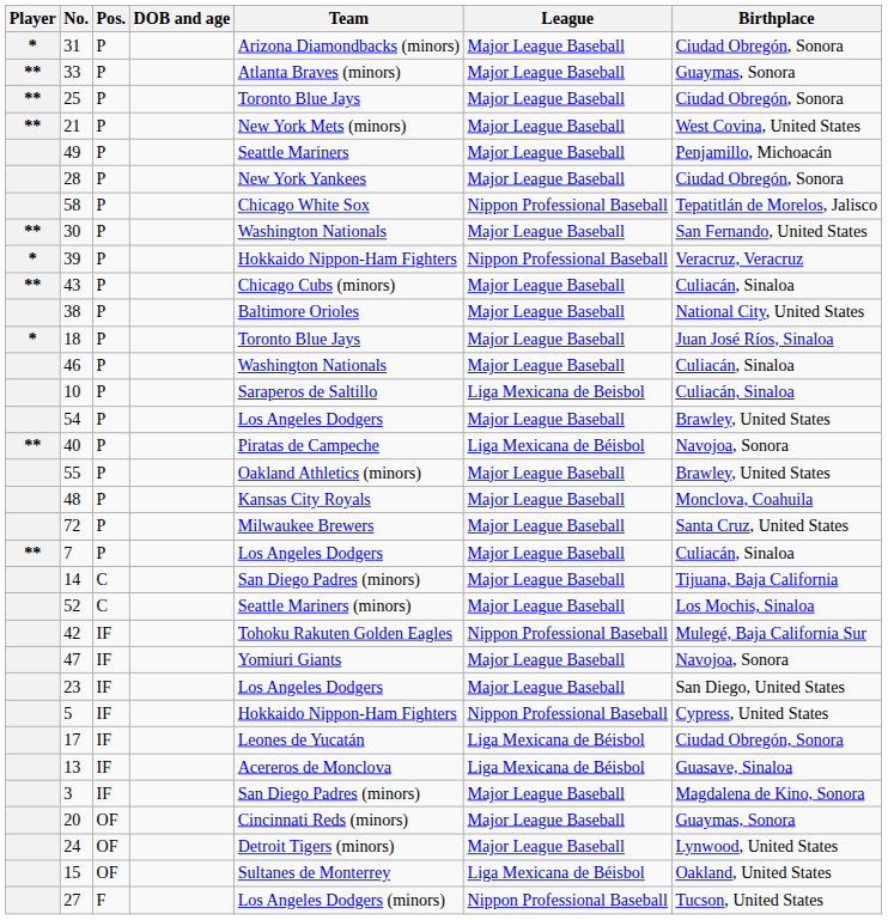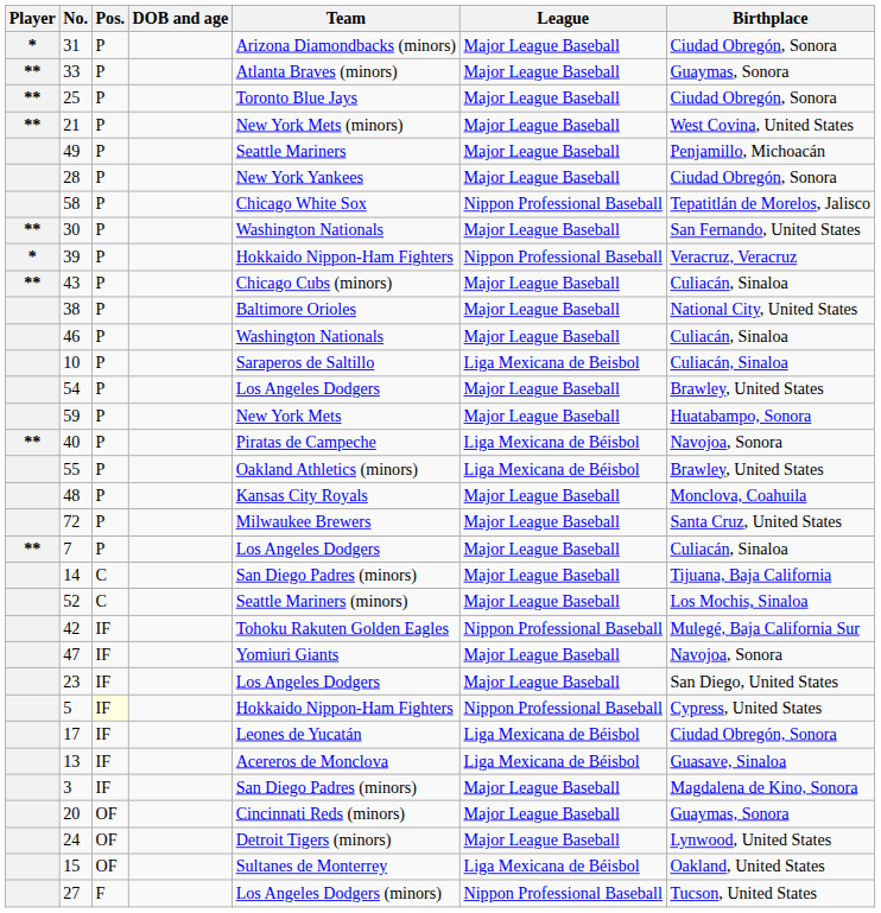 <table class="wikitable sortable plainrowheaders">
 <tr>
 <th scope="col">Player</th>
 <th scope="col">No.</th>
 <th scope="col">Pos.</th>
 <th scope="col">DOB and age</th>
 <th scope="col">Team</th>
 <th scope="col">League</th>
 <th scope="col">Birthplace</th>
 </tr>
 <tr>
 <th scope="row">*</th>
 <td>31</td>
 <td>P</td>
 <td></td>
 <td> <a href='#'>Arizona Diamondbacks</a> (minors)</td>
 <td><a href='#'>Major League Baseball</a></td>
 <td> <a href='#'>Ciudad Obregón</a>, Sonora</td>
 </tr>
 <tr>
 <th scope="row">**</th>
 <td>33</td>
 <td>P</td>
 <td></td>
 <td> <a href='#'>Atlanta Braves</a> (minors)</td>
 <td><a href='#'>Major League Baseball</a></td>
 <td> <a href='#'>Guaymas</a>, Sonora</td>
 </tr>
 <tr>
 <th scope="row">**</th>
 <td>25</td>
 <td>P</td>
 <td></td>
 <td> <a href='#'>Toronto Blue Jays</a></td>
 <td><a href='#'>Major League Baseball</a></td>
 <td> <a href='#'>Ciudad Obregón</a>, Sonora</td>
 </tr>
 <tr>
 <th scope="row">**</th>
 <td>21</td>
 <td>P</td>
 <td></td>
 <td> <a href='#'>New York Mets</a> (minors)</td>
 <td><a href='#'>Major League Baseball</a></td>
 <td> <a href='#'>West Covina</a>, United States</td>
 </tr>
 <tr>
 <th scope="row"></th>
 <td>49</td>
 <td>P</td>
 <td></td>
 <td> <a href='#'>Seattle Mariners</a></td>
 <td><a href='#'>Major League Baseball</a></td>
 <td> <a href='#'>Penjamillo</a>, Michoacán</td>
 </tr>
 <tr>
 <th scope="row"></th>
 <td>28</td>
 <td>P</td>
 <td></td>
 <td> <a href='#'>New York Yankees</a></td>
 <td><a href='#'>Major League Baseball</a></td>
 <td> <a href='#'>Ciudad Obregón</a>, Sonora</td>
 </tr>
 <tr>
 <th scope="row"></th>
 <td>58</td>
 <td>P</td>
 <td></td>
 <td> <a href='#'>Chicago White Sox</a></td>
 <td><a href='#'>Nippon Professional Baseball</a></td>
 <td> <a href='#'>Tepatitlán de Morelos</a>, Jalisco</td>
 </tr>
 <tr>
 <th scope="row">**</th>
 <td>30</td>
 <td>P</td>
 <td></td>
 <td> <a href='#'>Washington Nationals</a></td>
 <td><a href='#'>Major League Baseball</a></td>
 <td> <a href='#'>San Fernando</a>, United States</td>
 </tr>
 <tr>
 <th scope="row">*</th>
 <td>39</td>
 <td>P</td>
 <td></td>
 <td> <a href='#'>Hokkaido Nippon-Ham Fighters</a></td>
 <td><a href='#'>Nippon Professional Baseball</a></td>
 <td> <a href='#'>Veracruz, Veracruz</a></td>
 </tr>
 <tr>
 <th scope="row">**</th>
 <td>43</td>
 <td>P</td>
 <td></td>
 <td> <a href='#'>Chicago Cubs</a> (minors)</td>
 <td><a href='#'>Major League Baseball</a></td>
 <td> <a href='#'>Culiacán</a>, Sinaloa</td>
 </tr>
 <tr>
 <th scope="row"></th>
 <td>38</td>
 <td>P</td>
 <td></td>
 <td> <a href='#'>Baltimore Orioles</a></td>
 <td><a href='#'>Major League Baseball</a></td>
 <td> <a href='#'>National City</a>, United States</td>
 </tr>
 <tr>
-<th scope="row">*</th>
-<td>18</td>
-<td>P</td>
-<td></td>
-<td> <a href='#'>Toronto Blue Jays</a></td>
-<td><a href='#'>Major League Baseball</a></td>
-<td> <a href='#'>Juan José Ríos, Sinaloa</a></td>
-</tr>
-<tr>
 <th scope="row"></th>
 <td>46</td>
 <td>P</td>
 <td></td>
 <td> <a href='#'>Washington Nationals</a></td>
 <td><a href='#'>Major League Baseball</a></td>
 <td> <a href='#'>Culiacán</a>, Sinaloa</td>
 </tr>
 <tr>
 <th scope="row"></th>
 <td>10</td>
 <td>P</td>
 <td></td>
 <td> <a href='#'>Saraperos de Saltillo</a></td>
 <td><a href='#'>Liga Mexicana de Beisbol</a></td>
 <td> <a href='#'>Culiacán, Sinaloa</a></td>
 </tr>
 <tr>
 <th scope="row"></th>
 <td>54</td>
 <td>P</td>
 <td></td>
 <td> <a href='#'>Los Angeles Dodgers</a></td>
 <td><a href='#'>Major League Baseball</a></td>
 <td> <a href='#'>Brawley</a>, United States</td>
 </tr>
 <tr>
+<th scope="row"></th>
+<td>59</td>
+<td>P</td>
+<td></td>
+<td> <a href='#'>New York Mets</a></td>
+<td><a href='#'>Major League Baseball</a></td>
+<td> <a href='#'>Huatabampo, Sonora</a></td>
+</tr>
+<tr>
 <th scope="row">**</th>
 <td>40</td>
 <td>P</td>
 <td></td>
 <td> <a href='#'>Piratas de Campeche</a></td>
 <td><a href='#'>Liga Mexicana de Béisbol</a></td>
 <td> <a href='#'>Navojoa</a>, Sonora</td>
 </tr>
 <tr>
 <th scope="row"></th>
 <td>55</td>
 <td>P</td>
 <td></td>
 <td> <a href='#'>Oakland Athletics</a> (minors)</td>
-<td><a href='#'>Major League Baseball</a></td>
+<td><a href='#'>Liga Mexicana de Béisbol</a></td>
 <td> <a href='#'>Brawley</a>, United States</td>
 </tr>
 <tr>
 <th scope="row"></th>
 <td>48</td>
 <td>P</td>
 <td></td>
 <td> <a href='#'>Kansas City Royals</a></td>
 <td><a href='#'>Major League Baseball</a></td>
 <td> <a href='#'>Monclova, Coahuila</a></td>
 </tr>
 <tr>
 <th scope="row"></th>
 <td>72</td>
 <td>P</td>
 <td></td>
 <td> <a href='#'>Milwaukee Brewers</a></td>
 <td><a href='#'>Major League Baseball</a></td>
 <td> <a href='#'>Santa Cruz</a>, United States</td>
 </tr>
 <tr>
 <th scope="row">**</th>
 <td>7</td>
 <td>P</td>
 <td></td>
 <td> <a href='#'>Los Angeles Dodgers</a></td>
 <td><a href='#'>Major League Baseball</a></td>
 <td> <a href='#'>Culiacán</a>, Sinaloa</td>
 </tr>
 <tr>
 <th scope="row"></th>
 <td>14</td>
 <td>C</td>
 <td></td>
 <td> <a href='#'>San Diego Padres</a> (minors)</td>
 <td><a href='#'>Major League Baseball</a></td>
 <td> <a href='#'>Tijuana, Baja California</a></td>
 </tr>
 <tr>
 <th scope="row"></th>
 <td>52</td>
 <td>C</td>
 <td></td>
 <td> <a href='#'>Seattle Mariners</a> (minors)</td>
 <td><a href='#'>Major League Baseball</a></td>
 <td> <a href='#'>Los Mochis, Sinaloa</a></td>
 </tr>
 <tr>
 <th scope="row"></th>
 <td>42</td>
 <td>IF</td>
 <td></td>
 <td> <a href='#'>Tohoku Rakuten Golden Eagles</a></td>
 <td><a href='#'>Nippon Professional Baseball</a></td>
 <td> <a href='#'>Mulegé, Baja California Sur</a></td>
 </tr>
 <tr>
 <th scope="row"></th>
 <td>47</td>
 <td>IF</td>
 <td></td>
 <td> <a href='#'>Yomiuri Giants</a></td>
 <td><a href='#'>Major League Baseball</a></td>
 <td> <a href='#'>Navojoa</a>, Sonora</td>
 </tr>
 <tr>
 <th scope="row"></th>
 <td>23</td>
 <td>IF</td>
 <td></td>
 <td> <a href='#'>Los Angeles Dodgers</a></td>
 <td><a href='#'>Major League Baseball</a></td>
 <td> San Diego, United States</td>
 </tr>
 <tr>
 <th scope="row"></th>
 <td>5</td>
-<td>IF</td>
+<td style="background: lightyellow;">IF</td>
 <td></td>
 <td> <a href='#'>Hokkaido Nippon-Ham Fighters</a></td>
 <td><a href='#'>Nippon Professional Baseball</a></td>
 <td> <a href='#'>Cypress</a>, United States</td>
 </tr>
 <tr>
 <th scope="row"></th>
 <td>17</td>
 <td>IF</td>
 <td></td>
 <td> <a href='#'>Leones de Yucatán</a></td>
 <td><a href='#'>Liga Mexicana de Béisbol</a></td>
 <td> <a href='#'>Ciudad Obregón, Sonora</a></td>
 </tr>
 <tr>
 <th scope="row"></th>
 <td>13</td>
 <td>IF</td>
 <td></td>
 <td> <a href='#'>Acereros de Monclova</a></td>
 <td><a href='#'>Liga Mexicana de Béisbol</a></td>
 <td> <a href='#'>Guasave, Sinaloa</a></td>
 </tr>
 <tr>
 <th scope="row"></th>
 <td>3</td>
 <td>IF</td>
 <td></td>
 <td> <a href='#'>San Diego Padres</a> (minors)</td>
 <td><a href='#'>Major League Baseball</a></td>
 <td> <a href='#'>Magdalena de Kino, Sonora</a></td>
 </tr>
 <tr>
 <th scope="row"></th>
 <td>20</td>
 <td>OF</td>
 <td></td>
 <td> <a href='#'>Cincinnati Reds</a> (minors)</td>
 <td><a href='#'>Major League Baseball</a></td>
 <td> <a href='#'> Guaymas, Sonora</a></td>
 </tr>
 <tr>
 <th scope="row"></th>
 <td>24</td>
 <td>OF</td>
 <td></td>
 <td> <a href='#'>Detroit Tigers</a> (minors)</td>
 <td><a href='#'>Major League Baseball</a></td>
 <td> <a href='#'>Lynwood</a>, United States</td>
 </tr>
 <tr>
 <th scope="row"></th>
 <td>15</td>
 <td>OF</td>
 <td></td>
 <td> <a href='#'>Sultanes de Monterrey</a></td>
 <td><a href='#'>Liga Mexicana de Béisbol</a></td>
 <td> <a href='#'>Oakland</a>, United States</td>
 </tr>
 <tr>
 <th scope="row"></th>
 <td>27</td>
 <td>F</td>
 <td></td>
 <td> <a href='#'>Los Angeles Dodgers</a> (minors)</td>
 <td><a href='#'>Nippon Professional Baseball</a></td>
 <td> <a href='#'>Tucson</a>, United States</td>
 </tr>
 </table>
